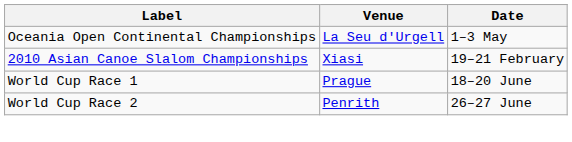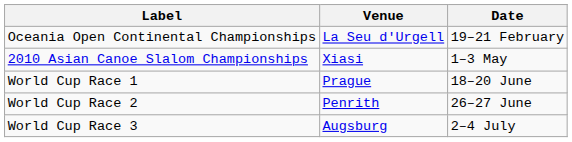 <table class="wikitable">
 <tr>
 <th>Label</th>
 <th>Venue</th>
 <th>Date</th>
 </tr>
 <tr align=left>
 <td>Oceania Open Continental Championships</td>
 <td align=left> <a href='#'>La Seu d'Urgell</a></td>
-<td align=left>1–3 May</td>
+<td align=left>19–21 February</td>
 </tr>
 <tr align=left>
 <td><a href='#'>2010 Asian Canoe Slalom Championships</a></td>
 <td align=left> <a href='#'>Xiasi</a></td>
-<td align=left>19–21 February</td>
+<td align=left>1–3 May</td>
 </tr>
 <tr align=left>
 <td>World Cup Race 1</td>
 <td align=left> <a href='#'>Prague</a></td>
 <td align=left>18–20 June</td>
 </tr>
 <tr align=left>
 <td>World Cup Race 2</td>
 <td align=left> <a href='#'>Penrith</a></td>
 <td align=left>26–27 June</td>
 </tr>
+<tr align=left>
+<td>World Cup Race 3</td>
+<td align=left> <a href='#'>Augsburg</a></td>
+<td align=left>2–4 July</td>
+</tr>
 </table>
